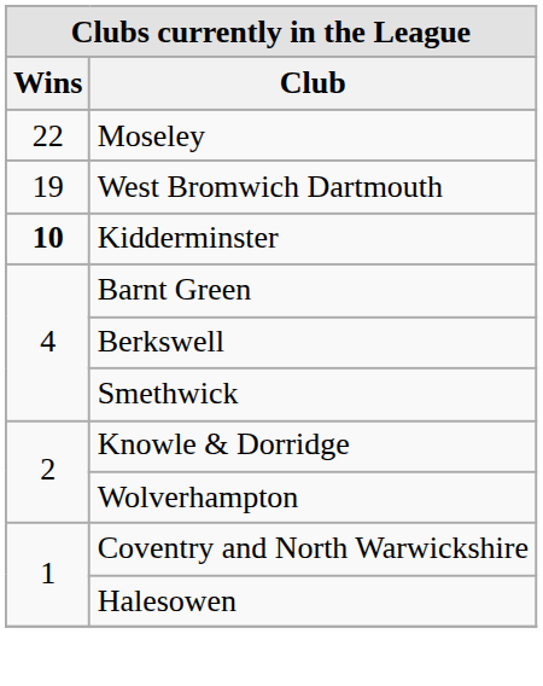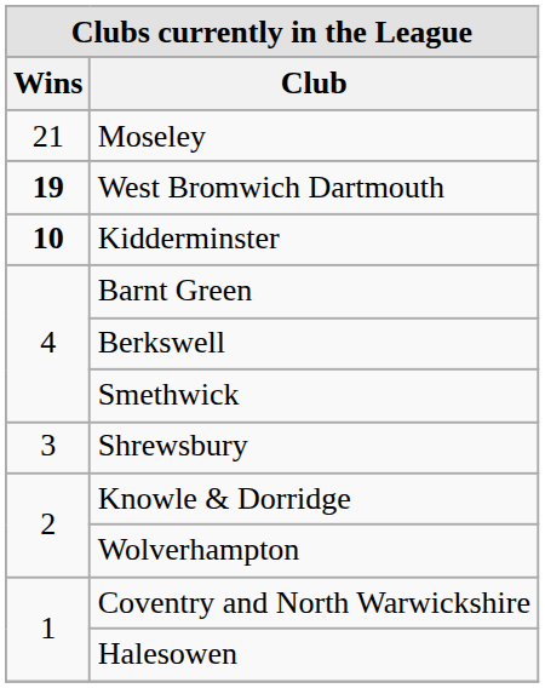 <table class=wikitable style="font-size:85%">
 <tr>
 <td bgcolor="#e2e2e2" colspan=2 style="text-align: center;"><strong>Clubs currently in the League</strong></td>
 </tr>
 <tr>
 <th>Wins</th>
 <th>Club</th>
 </tr>
 <tr>
-<td style="text-align: center;">22</td>
+<td style="text-align: center;">21</td>
 <td>Moseley</td>
 </tr>
 <tr>
-<td style="text-align: center;">19</td>
+<td style="text-align: center;"><strong>19</strong></td>
 <td>West Bromwich Dartmouth</td>
 </tr>
 <tr>
 <td style="text-align: center;"><strong>10</strong></td>
 <td>Kidderminster</td>
 </tr>
 <tr>
 <td rowspan=3 style="text-align: center;">4</td>
 <td>Barnt Green</td>
 </tr>
 <tr>
 <td>Berkswell</td>
 </tr>
 <tr>
 <td>Smethwick</td>
+</tr>
+<tr>
+<td rowspan=1 style="text-align: center;">3</td>
+<td>Shrewsbury</td>
 </tr>
 <tr>
 <td rowspan=2 style="text-align: center;">2</td>
 <td>Knowle & Dorridge</td>
 </tr>
 <tr>
 <td>Wolverhampton</td>
 </tr>
 <tr>
 <td rowspan=2 style="text-align: center;">1</td>
 <td>Coventry and North Warwickshire</td>
 </tr>
 <tr>
 <td>Halesowen</td>
 </tr>
 <tr>
 </tr>
 </table>
